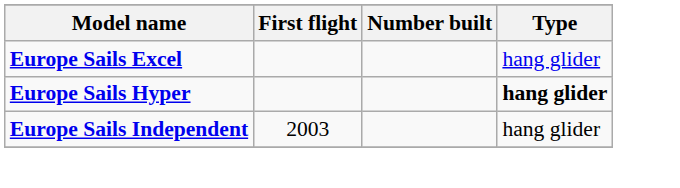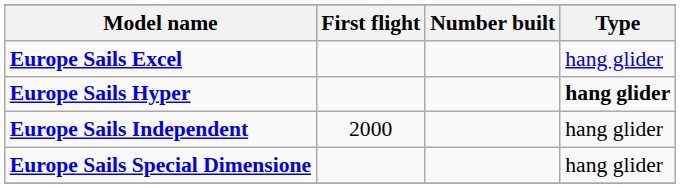 <table class="wikitable" align=center style="font-size:90%;">
 <tr>
 </tr>
 <tr style="background:#efefef;">
 <th>Model name</th>
 <th>First flight</th>
 <th>Number built</th>
 <th>Type</th>
 </tr>
 <tr>
 <td align=left><strong><a href='#'>Europe Sails Excel</a></strong></td>
 <td align=center></td>
 <td align=center></td>
 <td align=left><a href='#'>hang glider</a></td>
 </tr>
 <tr>
 <td align=left><strong><a href='#'>Europe Sails Hyper</a></strong></td>
 <td align=center></td>
 <td align=center></td>
 <td align=left><strong>hang glider</strong></td>
 </tr>
 <tr>
 <td align=left><strong><a href='#'>Europe Sails Independent</a></strong></td>
-<td align=center>2003</td>
+<td align=center>2000</td>
+<td align=center></td>
+<td align=left>hang glider</td>
+</tr>
+<tr>
+<td align=left><strong><a href='#'>Europe Sails Special Dimensione</a></strong></td>
+<td align=center></td>
 <td align=center></td>
 <td align=left>hang glider</td>
 </tr>
 <tr>
 </tr>
 </table>
